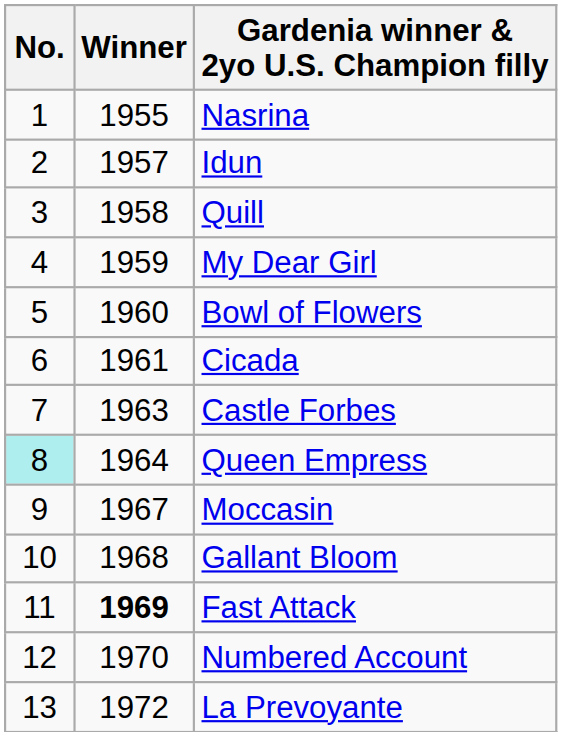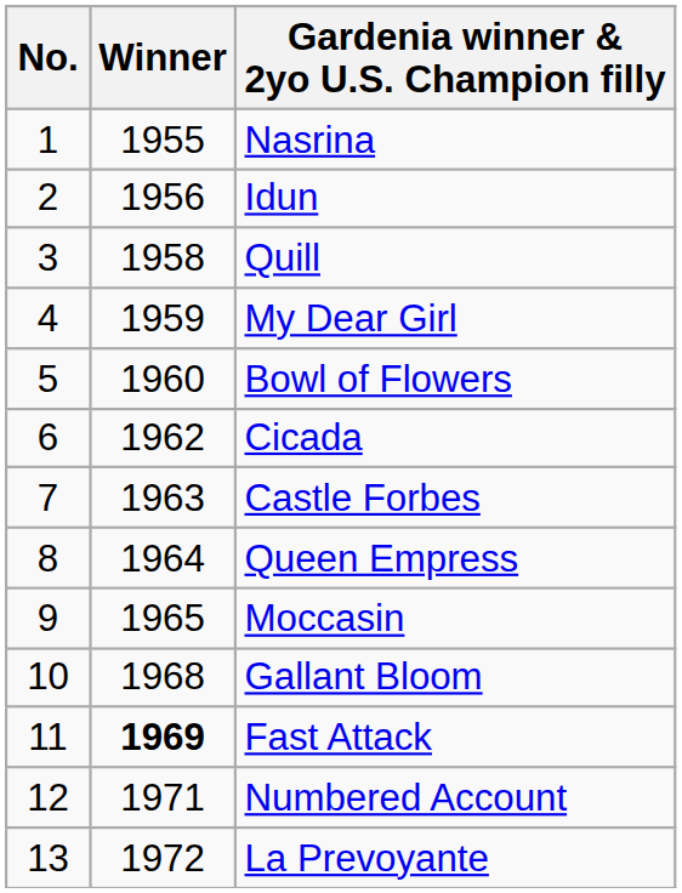 <table class="wikitable sortable" style="font-size:90%">
 <tr>
 <th style="width:25px">No.</th>
 <th style="width:35px">Winner</th>
 <th>Gardenia winner &<br> 2yo U.S. Champion filly <br></th>
 </tr>
 <tr>
 <td align=center>1</td>
 <td align=center>1955</td>
 <td><a href='#'>Nasrina</a></td>
 </tr>
 <tr>
 <td align=center>2</td>
-<td align=center>1957</td>
+<td align=center>1956</td>
 <td><a href='#'>Idun</a></td>
 </tr>
 <tr>
 <td align=center>3</td>
 <td align=center>1958</td>
 <td><a href='#'>Quill</a></td>
 </tr>
 <tr>
 <td align=center>4</td>
 <td align=center>1959</td>
 <td><a href='#'>My Dear Girl</a></td>
 </tr>
 <tr>
 <td align=center>5</td>
 <td align=center>1960</td>
 <td><a href='#'>Bowl of Flowers</a></td>
 </tr>
 <tr>
 <td align=center>6</td>
-<td align=center>1961</td>
+<td align=center>1962</td>
 <td><a href='#'>Cicada</a></td>
 </tr>
 <tr>
 <td align=center>7</td>
 <td align=center>1963</td>
 <td><a href='#'> Castle Forbes</a></td>
 </tr>
 <tr>
-<td align=center style="background: paleturquoise;">8</td>
+<td align=center>8</td>
 <td align=center>1964</td>
 <td><a href='#'>Queen Empress</a></td>
 </tr>
 <tr>
 <td align=center>9</td>
-<td align=center>1967</td>
+<td align=center>1965</td>
 <td><a href='#'>Moccasin</a></td>
 </tr>
 <tr>
 <td align=center>10</td>
 <td align=center>1968</td>
 <td><a href='#'>Gallant Bloom</a></td>
 </tr>
 <tr>
 <td align=center>11</td>
 <td align=center><strong>1969</strong></td>
 <td><a href='#'>Fast Attack</a></td>
 </tr>
 <tr>
 <td align=center>12</td>
-<td align=center>1970</td>
+<td align=center>1971</td>
 <td><a href='#'>Numbered Account</a></td>
 </tr>
 <tr>
 <td align=center>13</td>
 <td align=center>1972</td>
 <td><a href='#'>La Prevoyante</a></td>
 </tr>
 <tr>
 </tr>
 </table>
